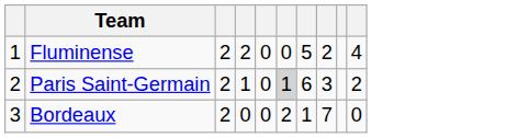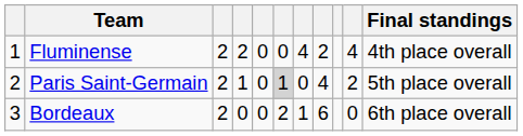 <table class="wikitable" style="text-align:center">
 <tr>
 <th></th>
 <th>Team</th>
 <th></th>
 <th></th>
 <th></th>
 <th></th>
 <th></th>
 <th></th>
 <th></th>
 <th></th>
+<th>Final standings</th>
 </tr>
 <tr>
 <td>1</td>
 <td align="left"> <a href='#'>Fluminense</a></td>
 <td>2</td>
 <td>2</td>
 <td>0</td>
 <td>0</td>
-<td>5</td>
+<td>4</td>
 <td>2</td>
 <td></td>
 <td>4</td>
+<td>4th place overall</td>
 </tr>
 <tr>
 <td>2</td>
 <td align="left"> <a href='#'>Paris Saint-Germain</a></td>
 <td>2</td>
 <td>1</td>
 <td>0</td>
 <td style="background: lightgrey;">1</td>
-<td>6</td>
-<td>3</td>
+<td>0</td>
+<td>4</td>
 <td></td>
 <td>2</td>
+<td>5th place overall</td>
 </tr>
 <tr>
 <td>3</td>
 <td align="left"> <a href='#'>Bordeaux</a></td>
 <td>2</td>
 <td>0</td>
 <td>0</td>
 <td>2</td>
 <td>1</td>
-<td>7</td>
+<td>6</td>
 <td></td>
 <td>0</td>
+<td>6th place overall</td>
 </tr>
 </table>
